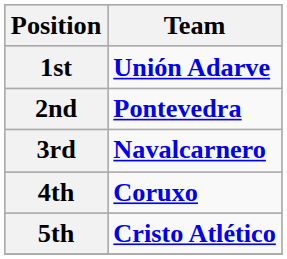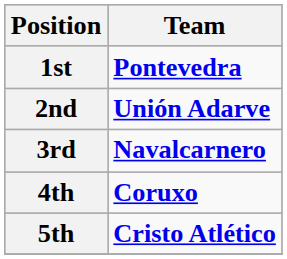 <table class="wikitable">
 <tr>
 <th>Position</th>
 <th>Team</th>
 </tr>
 <tr>
 <th>1st</th>
-<td><strong><a href='#'>Unión Adarve</a></strong></td>
+<td><strong><a href='#'>Pontevedra</a></strong></td>
 </tr>
 <tr>
 <th>2nd</th>
-<td><strong><a href='#'>Pontevedra</a></strong></td>
+<td><strong><a href='#'>Unión Adarve</a></strong></td>
 </tr>
 <tr>
 <th>3rd</th>
 <td><strong><a href='#'>Navalcarnero</a></strong></td>
 </tr>
 <tr>
 <th>4th</th>
 <td><strong><a href='#'>Coruxo</a></strong></td>
 </tr>
 <tr>
 <th>5th</th>
 <td><strong><a href='#'>Cristo Atlético</a></strong></td>
 </tr>
 <tr>
 </tr>
 </table>
